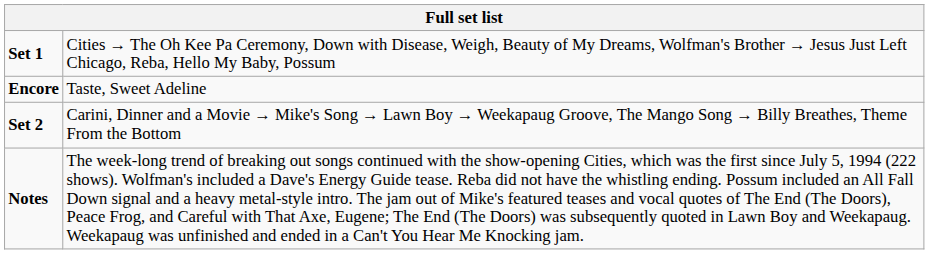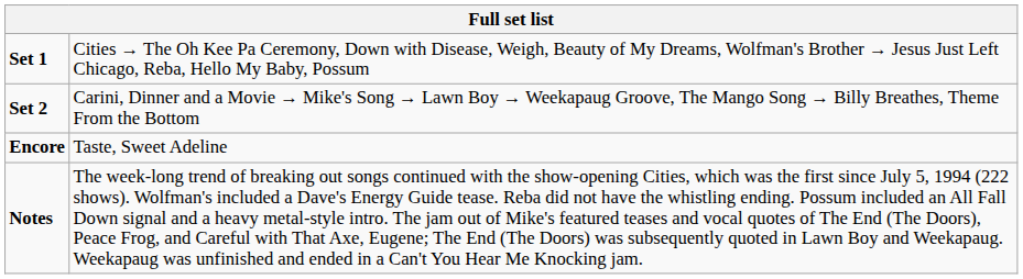 <table class="wikitable" width="70%">
 <tr>
 <th colspan="2">Full set list</th>
 </tr>
 <tr>
 <td><strong>Set 1</strong></td>
 <td>Cities → The Oh Kee Pa Ceremony, Down with Disease, Weigh, Beauty of My Dreams, Wolfman's Brother → Jesus Just Left Chicago, Reba, Hello My Baby, Possum</td>
 </tr>
 <tr>
+<td><strong>Set 2</strong></td>
+<td>Carini, Dinner and a Movie → Mike's Song → Lawn Boy → Weekapaug Groove, The Mango Song → Billy Breathes, Theme From the Bottom</td>
+</tr>
+<tr>
 <td><strong>Encore</strong></td>
 <td>Taste, Sweet Adeline</td>
-</tr>
-<tr>
-<td><strong>Set 2</strong></td>
-<td>Carini, Dinner and a Movie → Mike's Song → Lawn Boy → Weekapaug Groove, The Mango Song → Billy Breathes, Theme From the Bottom</td>
 </tr>
 <tr>
 <td><strong>Notes</strong></td>
 <td>The week-long trend of breaking out songs continued with the show-opening Cities, which was the first since July 5, 1994 (222 shows). Wolfman's included a Dave's Energy Guide tease. Reba did not have the whistling ending. Possum included an All Fall Down signal and a heavy metal-style intro. The jam out of Mike's featured teases and vocal quotes of The End (The Doors), Peace Frog, and Careful with That Axe, Eugene; The End (The Doors) was subsequently quoted in Lawn Boy and Weekapaug. Weekapaug was unfinished and ended in a Can't You Hear Me Knocking jam.</td>
 </tr>
 </table>
